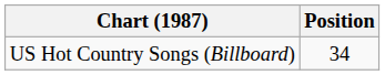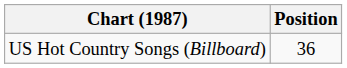 <table class="wikitable">
 <tr>
 <th>Chart (1987)</th>
 <th>Position</th>
 </tr>
 <tr>
 <td>US Hot Country Songs (<em>Billboard</em>)</td>
-<td align="center">34</td>
+<td align="center">36</td>
 </tr>
 </table>
